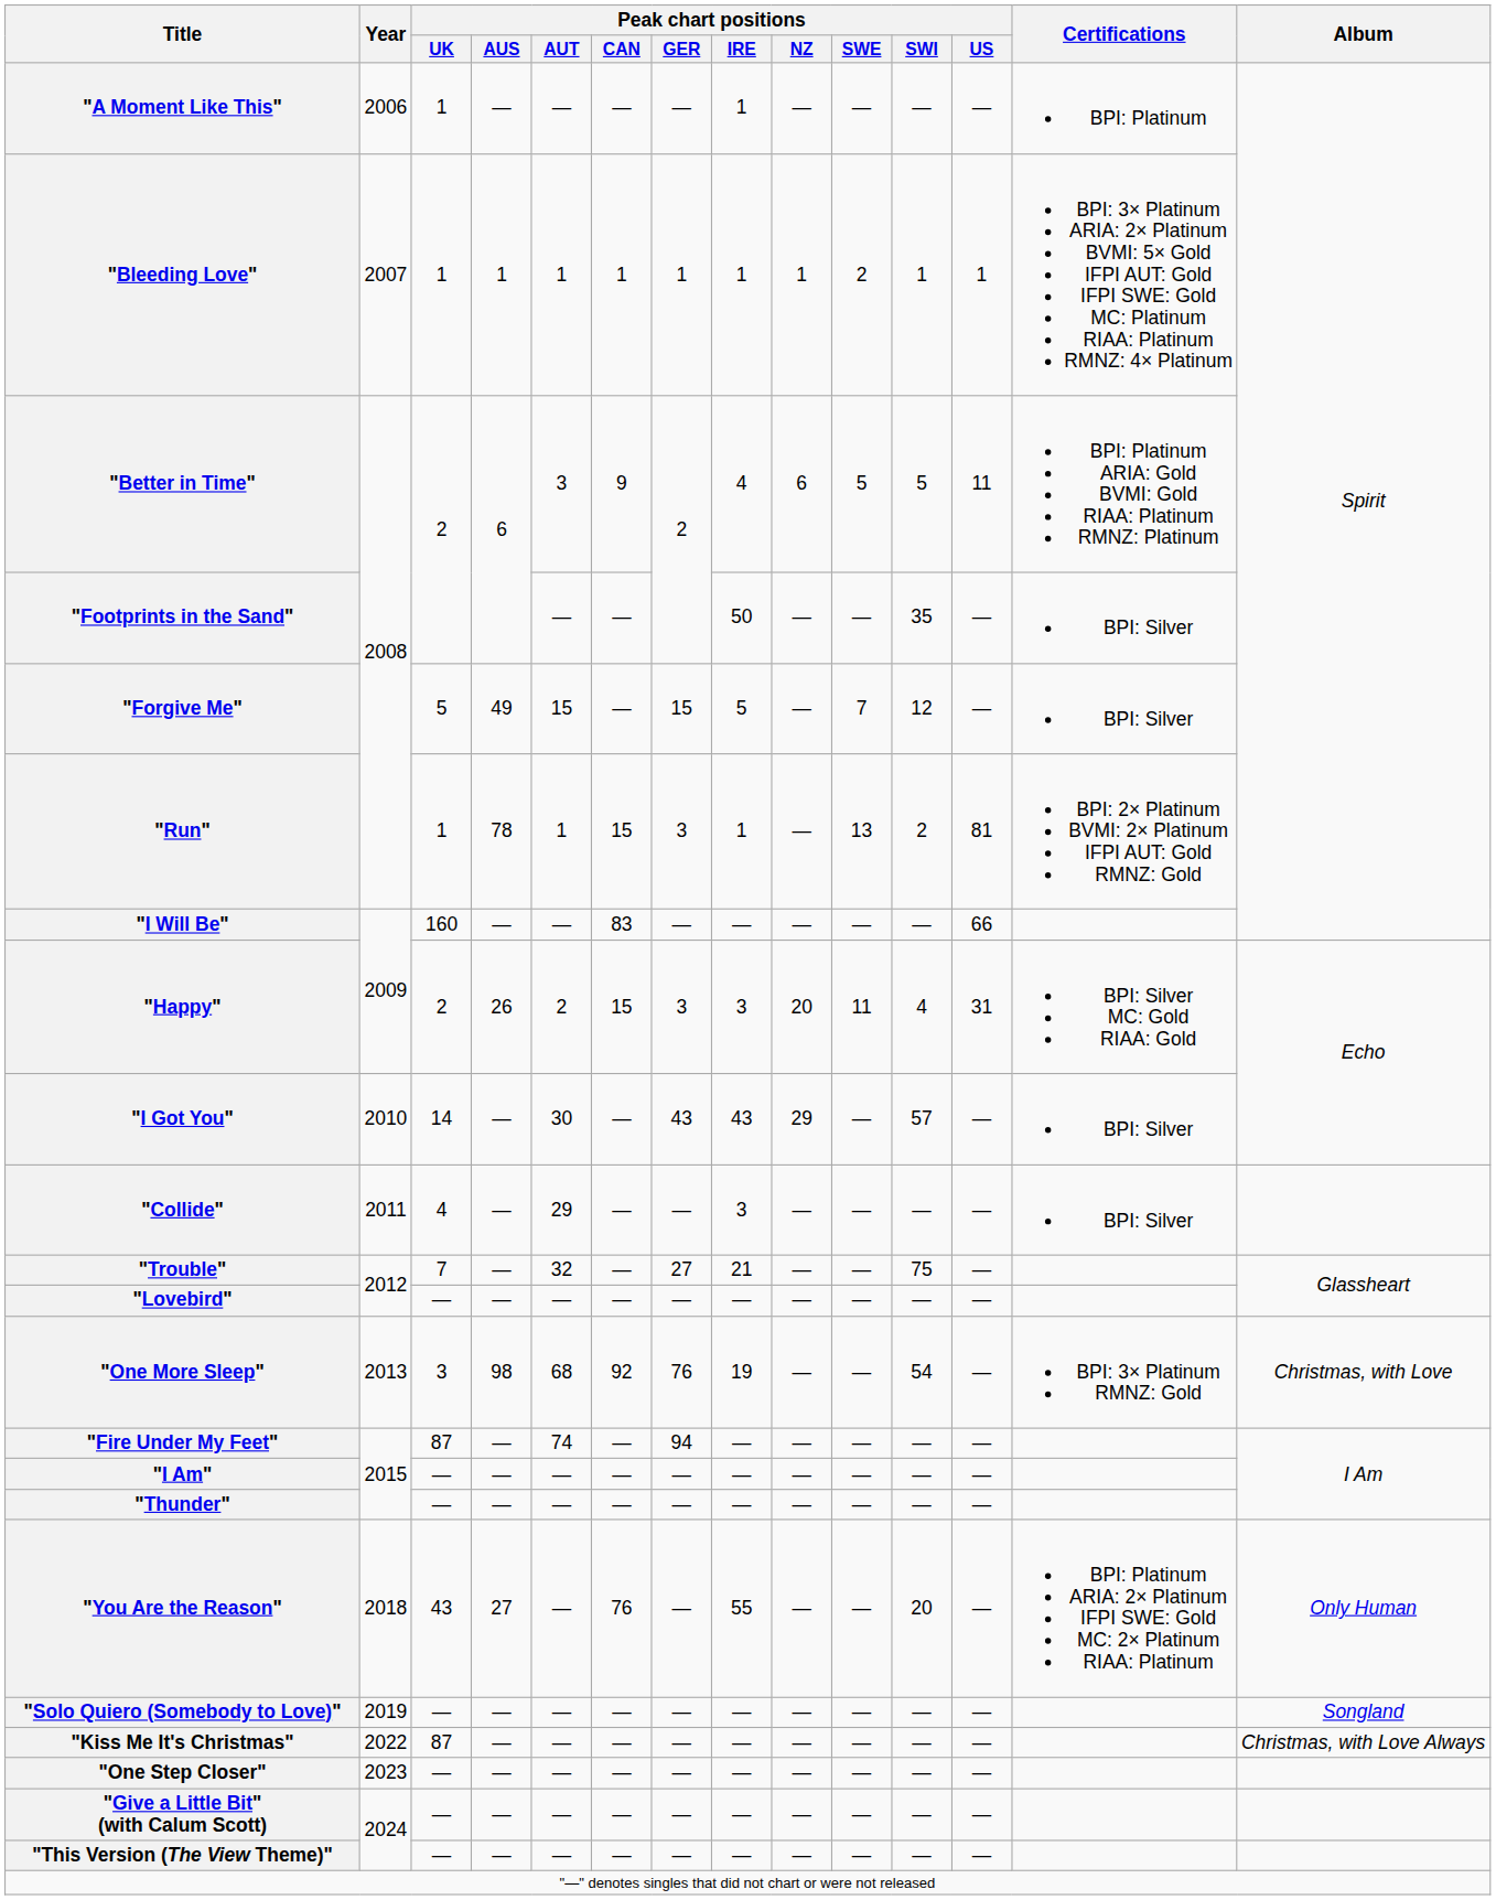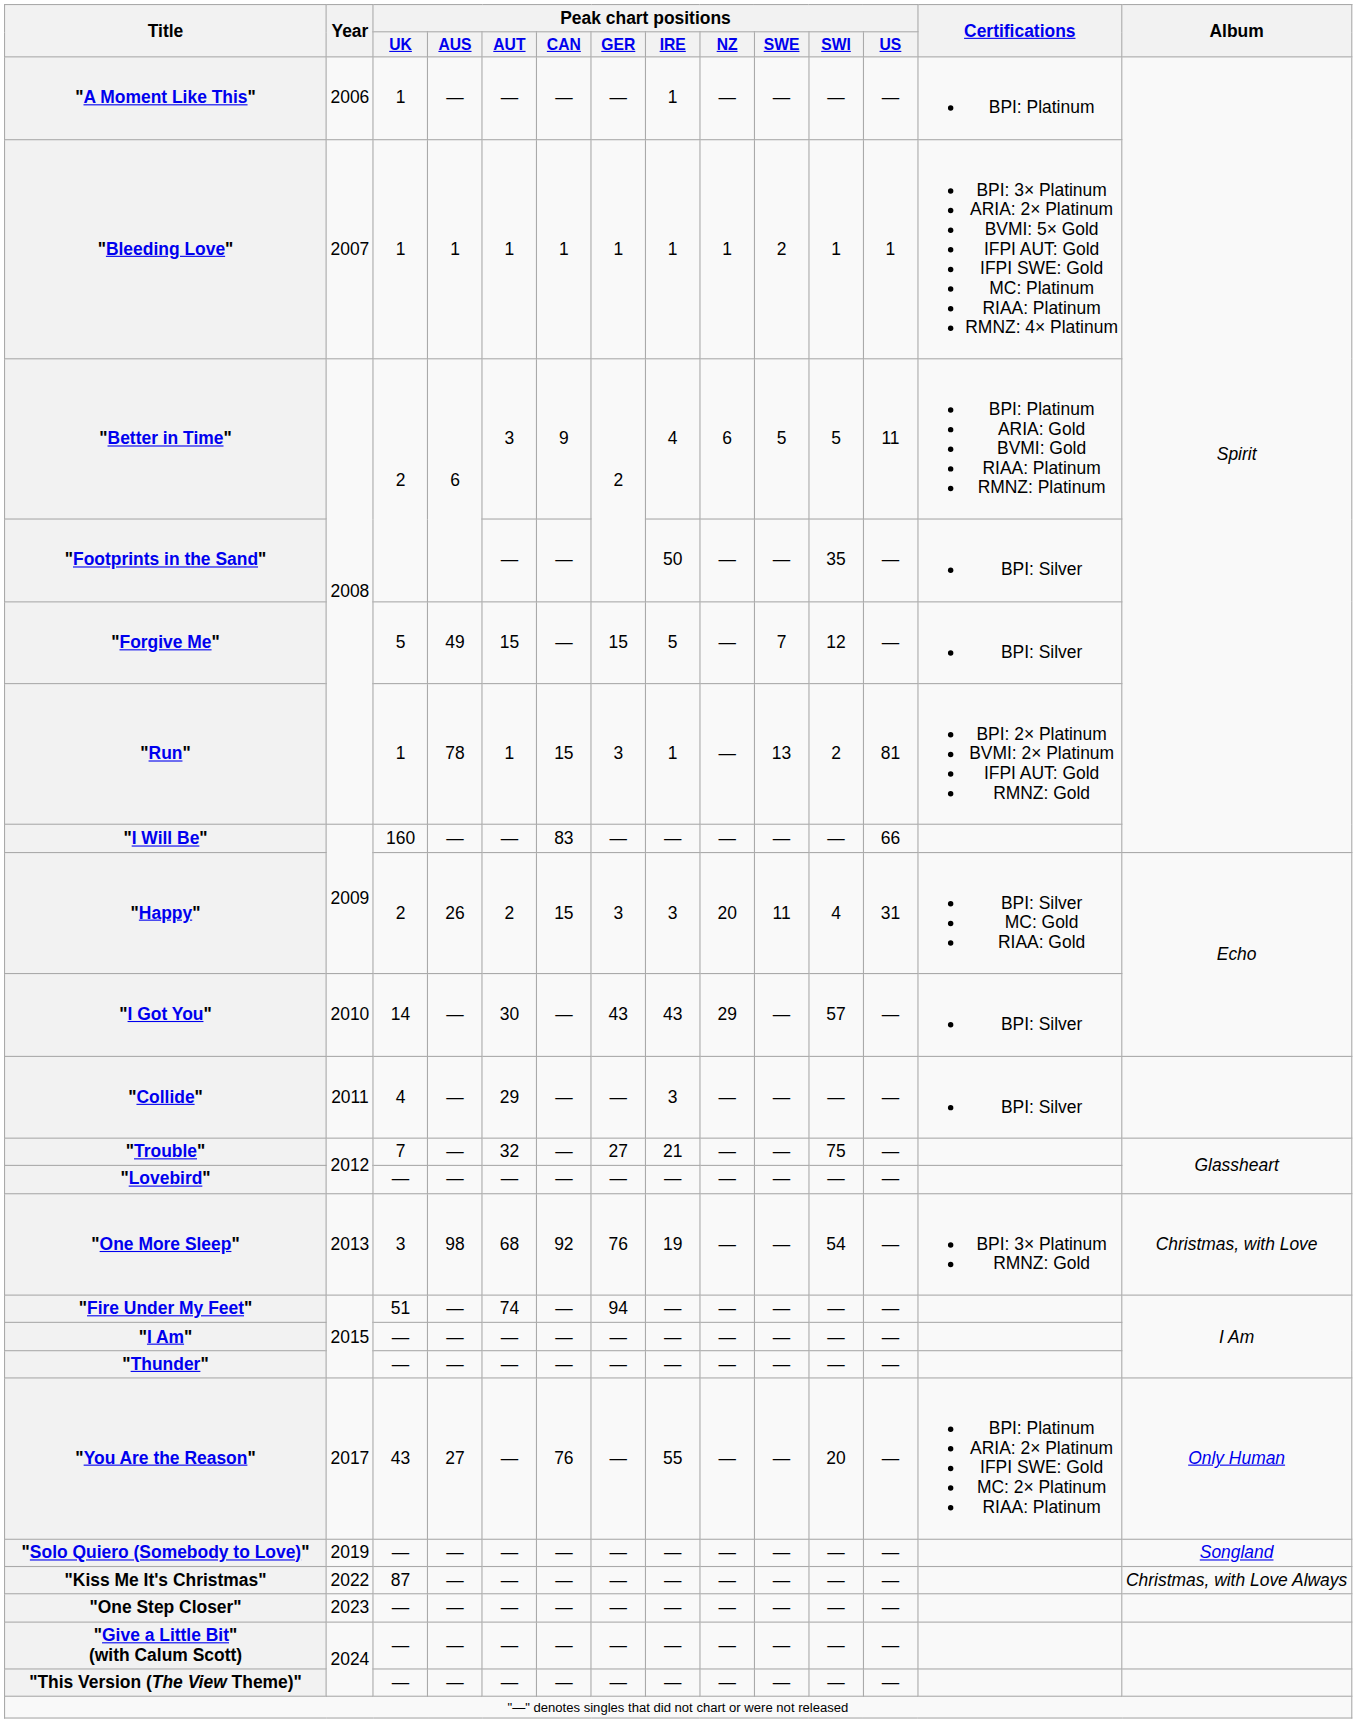 <table class="wikitable plainrowheaders" style="text-align:center;" border="1">
 <tr>
 <th scope="col" rowspan="2" style="width:18em;">Title</th>
 <th scope="col" rowspan="2" style="width:1em;">Year</th>
 <th scope="col" colspan="10">Peak chart positions</th>
 <th scope="col" rowspan="2"><a href='#'>Certifications</a></th>
 <th scope="col" rowspan="2">Album</th>
 </tr>
 <tr>
 <th scope="col" style="width:3em;font-size:90%;"><a href='#'>UK</a><br></th>
 <th scope="col" style="width:3em;font-size:90%;"><a href='#'>AUS</a><br></th>
 <th scope="col" style="width:3em;font-size:90%;"><a href='#'>AUT</a><br></th>
 <th scope="col" style="width:3em;font-size:90%;"><a href='#'>CAN</a><br></th>
 <th scope="col" style="width:3em;font-size:90%;"><a href='#'>GER</a><br></th>
 <th scope="col" style="width:3em;font-size:90%;"><a href='#'>IRE</a><br></th>
 <th scope="col" style="width:3em;font-size:90%;"><a href='#'>NZ</a><br></th>
 <th scope="col" style="width:3em;font-size:90%;"><a href='#'>SWE</a><br></th>
 <th scope="col" style="width:3em;font-size:90%;"><a href='#'>SWI</a><br></th>
 <th scope="col" style="width:3em;font-size:90%;"><a href='#'>US</a><br></th>
 </tr>
 <tr>
 <th scope="row">"<a href='#'>A Moment Like This</a>"</th>
 <td>2006</td>
 <td>1</td>
 <td>—</td>
 <td>—</td>
 <td>—</td>
 <td>—</td>
 <td>1</td>
 <td>—</td>
 <td>—</td>
 <td>—</td>
 <td>—</td>
 <td><br><ul><li>BPI: Platinum</li></ul></td>
 <td rowspan="7"><em>Spirit</em></td>
 </tr>
 <tr>
 <th scope="row">"<a href='#'>Bleeding Love</a>"</th>
 <td>2007</td>
 <td>1</td>
 <td>1</td>
 <td>1</td>
 <td>1</td>
 <td>1</td>
 <td>1</td>
 <td>1</td>
 <td>2</td>
 <td>1</td>
 <td>1</td>
 <td><br><ul><li>BPI: 3× Platinum</li><li>ARIA: 2× Platinum</li><li>BVMI: 5× Gold</li><li>IFPI AUT: Gold</li><li>IFPI SWE: Gold</li><li>MC: Platinum</li><li>RIAA: Platinum</li><li>RMNZ: 4× Platinum</li></ul></td>
 </tr>
 <tr>
 <th scope="row">"<a href='#'>Better in Time</a>"</th>
 <td rowspan="4">2008</td>
 <td rowspan="2">2</td>
 <td rowspan="2">6</td>
 <td>3</td>
 <td>9</td>
 <td rowspan="2">2</td>
 <td>4</td>
 <td>6</td>
 <td>5</td>
 <td>5</td>
 <td>11</td>
 <td><br><ul><li>BPI: Platinum</li><li>ARIA: Gold</li><li>BVMI: Gold</li><li>RIAA: Platinum</li><li>RMNZ: Platinum</li></ul></td>
 </tr>
 <tr>
 <th scope="row">"<a href='#'>Footprints in the Sand</a>"</th>
 <td>—</td>
 <td>—</td>
 <td>50</td>
 <td>—</td>
 <td>—</td>
 <td>35</td>
 <td>—</td>
 <td><br><ul><li>BPI: Silver</li></ul></td>
 </tr>
 <tr>
 <th scope="row">"<a href='#'>Forgive Me</a>"</th>
 <td>5</td>
 <td>49</td>
 <td>15</td>
 <td>—</td>
 <td>15</td>
 <td>5</td>
 <td>—</td>
 <td>7</td>
 <td>12</td>
 <td>—</td>
 <td><br><ul><li>BPI: Silver</li></ul></td>
 </tr>
 <tr>
 <th scope="row">"<a href='#'>Run</a>"</th>
 <td>1</td>
 <td>78</td>
 <td>1</td>
 <td>15</td>
 <td>3</td>
 <td>1</td>
 <td>—</td>
 <td>13</td>
 <td>2</td>
 <td>81</td>
 <td><br><ul><li>BPI: 2× Platinum</li><li>BVMI: 2× Platinum</li><li>IFPI AUT: Gold</li><li>RMNZ: Gold</li></ul></td>
 </tr>
 <tr>
 <th scope="row">"<a href='#'>I Will Be</a>"</th>
 <td rowspan="2">2009</td>
 <td>160</td>
 <td>—</td>
 <td>—</td>
 <td>83</td>
 <td>—</td>
 <td>—</td>
 <td>—</td>
 <td>—</td>
 <td>—</td>
 <td>66</td>
 <td></td>
 </tr>
 <tr>
 <th scope="row">"<a href='#'>Happy</a>"</th>
 <td>2</td>
 <td>26</td>
 <td>2</td>
 <td>15</td>
 <td>3</td>
 <td>3</td>
 <td>20</td>
 <td>11</td>
 <td>4</td>
 <td>31</td>
 <td><br><ul><li>BPI: Silver</li><li>MC: Gold</li><li>RIAA: Gold</li></ul></td>
 <td rowspan="2"><em>Echo</em></td>
 </tr>
 <tr>
 <th scope="row">"<a href='#'>I Got You</a>"</th>
 <td>2010</td>
 <td>14</td>
 <td>—</td>
 <td>30</td>
 <td>—</td>
 <td>43</td>
 <td>43</td>
 <td>29</td>
 <td>—</td>
 <td>57</td>
 <td>—</td>
 <td><br><ul><li>BPI: Silver</li></ul></td>
 </tr>
 <tr>
 <th scope="row">"<a href='#'>Collide</a>"<br></th>
 <td>2011</td>
 <td>4</td>
 <td>—</td>
 <td>29</td>
 <td>—</td>
 <td>—</td>
 <td>3</td>
 <td>—</td>
 <td>—</td>
 <td>—</td>
 <td>—</td>
 <td><br><ul><li>BPI: Silver</li></ul></td>
 <td></td>
 </tr>
 <tr>
 <th scope="row">"<a href='#'>Trouble</a>"<br></th>
 <td rowspan="2">2012</td>
 <td>7</td>
 <td>—</td>
 <td>32</td>
 <td>—</td>
 <td>27</td>
 <td>21</td>
 <td>—</td>
 <td>—</td>
 <td>75</td>
 <td>—</td>
 <td></td>
 <td rowspan="2"><em>Glassheart</em></td>
 </tr>
 <tr>
 <th scope="row">"<a href='#'>Lovebird</a>"</th>
 <td>—</td>
 <td>—</td>
 <td>—</td>
 <td>—</td>
 <td>—</td>
 <td>—</td>
 <td>—</td>
 <td>—</td>
 <td>—</td>
 <td>—</td>
 <td></td>
 </tr>
 <tr>
 <th scope="row">"<a href='#'>One More Sleep</a>"</th>
 <td>2013</td>
 <td>3</td>
 <td>98</td>
 <td>68</td>
 <td>92</td>
 <td>76</td>
 <td>19</td>
 <td>—</td>
 <td>—</td>
 <td>54</td>
 <td>—</td>
 <td><br><ul><li>BPI: 3× Platinum</li><li>RMNZ: Gold</li></ul></td>
 <td><em>Christmas, with Love</em></td>
 </tr>
 <tr>
 <th scope="row">"<a href='#'>Fire Under My Feet</a>"</th>
 <td rowspan="3">2015</td>
-<td>87</td>
+<td>51</td>
 <td>—</td>
 <td>74</td>
 <td>—</td>
 <td>94</td>
 <td>—</td>
 <td>—</td>
 <td>—</td>
 <td>—</td>
 <td>—</td>
 <td></td>
 <td rowspan="3"><em>I Am</em></td>
 </tr>
 <tr>
 <th scope="row">"<a href='#'>I Am</a>"</th>
 <td>—</td>
 <td>—</td>
 <td>—</td>
 <td>—</td>
 <td>—</td>
 <td>—</td>
 <td>—</td>
 <td>—</td>
 <td>—</td>
 <td>—</td>
 <td></td>
 </tr>
 <tr>
 <th scope="row">"<a href='#'>Thunder</a>"</th>
 <td>—</td>
 <td>—</td>
 <td>—</td>
 <td>—</td>
 <td>—</td>
 <td>—</td>
 <td>—</td>
 <td>—</td>
 <td>—</td>
 <td>—</td>
 <td></td>
 </tr>
 <tr>
 <th scope="row">"<a href='#'>You Are the Reason</a>"<br></th>
-<td>2018</td>
+<td>2017</td>
 <td>43</td>
 <td>27</td>
 <td>—</td>
 <td>76</td>
 <td>—</td>
 <td>55</td>
 <td>—</td>
 <td>—</td>
 <td>20</td>
 <td>—</td>
 <td><br><ul><li>BPI: Platinum</li><li>ARIA: 2× Platinum</li><li>IFPI SWE: Gold</li><li>MC: 2× Platinum</li><li>RIAA: Platinum</li></ul></td>
 <td><em><a href='#'>Only Human</a></em></td>
 </tr>
 <tr>
 <th scope="row">"<a href='#'>Solo Quiero (Somebody to Love)</a>"<br></th>
 <td>2019</td>
 <td>—</td>
 <td>—</td>
 <td>—</td>
 <td>—</td>
 <td>—</td>
 <td>—</td>
 <td>—</td>
 <td>—</td>
 <td>—</td>
 <td>—<br></td>
 <td></td>
 <td><em><a href='#'>Songland</a></em></td>
 </tr>
 <tr>
 <th scope="row">"Kiss Me It's Christmas"<br></th>
 <td>2022</td>
 <td>87</td>
 <td>—</td>
 <td>—</td>
 <td>—</td>
 <td>—</td>
 <td>—</td>
 <td>—</td>
 <td>—</td>
 <td>—</td>
 <td>—</td>
 <td></td>
 <td><em>Christmas, with Love Always</em></td>
 </tr>
 <tr>
 <th scope="row">"One Step Closer"</th>
 <td>2023</td>
 <td>—</td>
 <td>—</td>
 <td>—</td>
 <td>—</td>
 <td>—</td>
 <td>—</td>
 <td>—</td>
 <td>—</td>
 <td>—</td>
 <td>—</td>
 <td></td>
 <td><em></em></td>
 </tr>
 <tr>
 <th scope="row">"<a href='#'>Give a Little Bit</a>"<br><span>(with Calum Scott)</span></th>
 <td rowspan="2">2024</td>
 <td>—</td>
 <td>—</td>
 <td>—</td>
 <td>—</td>
 <td>—</td>
 <td>—</td>
 <td>—</td>
 <td>—</td>
 <td>—</td>
 <td>—</td>
 <td></td>
 <td></td>
 </tr>
 <tr>
 <th scope="row">"This Version (<em>The View</em> Theme)"</th>
 <td>—</td>
 <td>—</td>
 <td>—</td>
 <td>—</td>
 <td>—</td>
 <td>—</td>
 <td>—</td>
 <td>—</td>
 <td>—</td>
 <td>—</td>
 <td></td>
 <td></td>
 </tr>
 <tr>
 <td colspan="14" style="font-size:9pt">"—" denotes singles that did not chart or were not released</td>
 </tr>
 </table>
